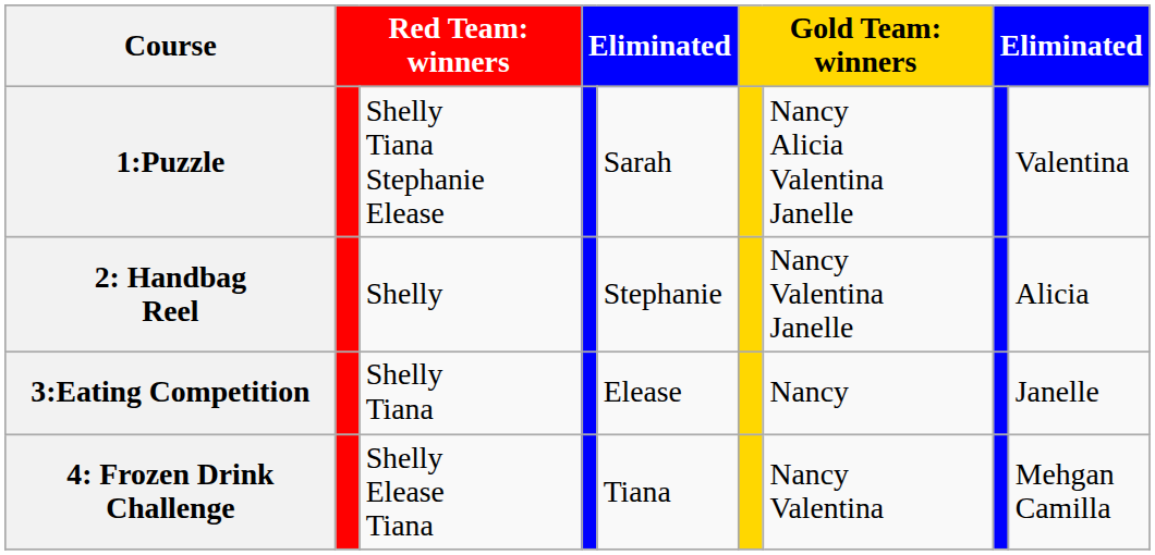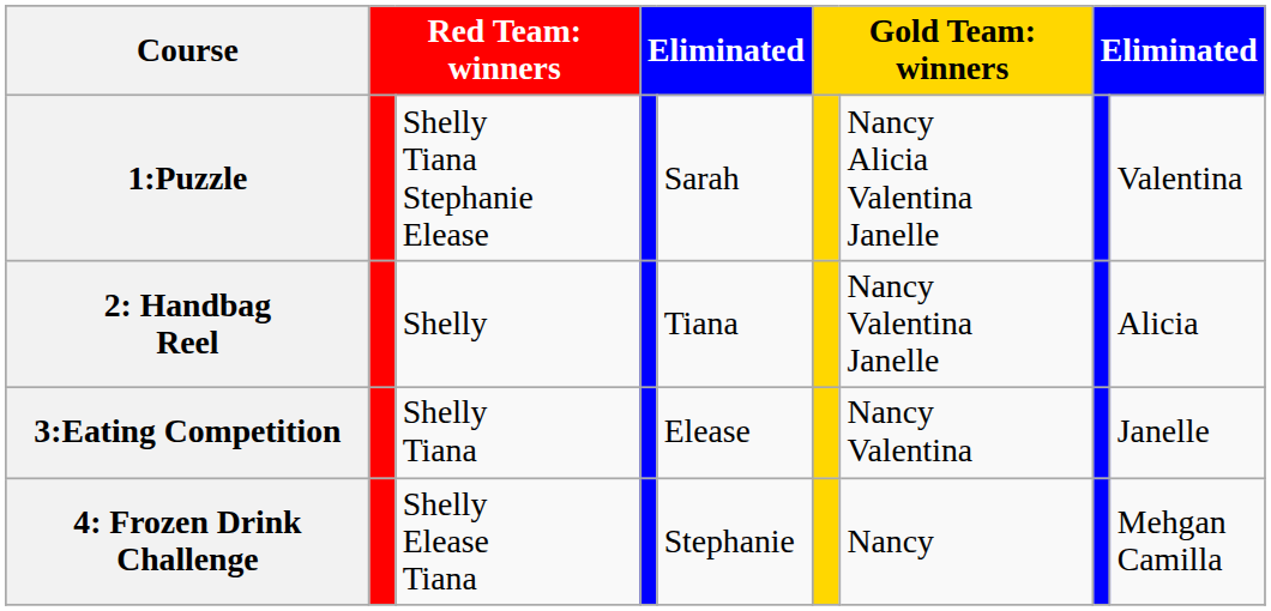 <table class="wikitable">
 <tr>
 <th>Course</th>
 <th style="background:red;color:white;" colspan="2">Red Team: winners</th>
 <th style="background:blue;color:white;" colspan="2">Eliminated</th>
 <th style="background:gold" colspan="2">Gold Team: winners</th>
 <th style="background:blue;color:white;" colspan="2">Eliminated</th>
 </tr>
 <tr>
 <th>1:Puzzle</th>
 <td bgcolor="red"></td>
 <td>Shelly<br>Tiana<br>Stephanie<br>Elease</td>
 <td bgcolor="blue"></td>
 <td>Sarah</td>
 <td bgcolor="gold"></td>
 <td>Nancy<br>Alicia<br>Valentina<br>Janelle</td>
 <td bgcolor="blue"></td>
 <td>Valentina</td>
 </tr>
 <tr>
 <th>2: Handbag<br>Reel</th>
 <td bgcolor="red"></td>
 <td>Shelly</td>
 <td bgcolor="blue"></td>
-<td>Stephanie</td>
+<td>Tiana</td>
 <td bgcolor="gold"></td>
 <td>Nancy<br>Valentina<br>Janelle</td>
 <td bgcolor="blue"></td>
 <td>Alicia</td>
 </tr>
 <tr>
 <th>3:Eating Competition</th>
 <td bgcolor="red"></td>
 <td>Shelly<br>Tiana</td>
 <td bgcolor="blue"></td>
 <td>Elease</td>
 <td bgcolor="gold"></td>
-<td>Nancy</td>
+<td>Nancy<br>Valentina</td>
 <td bgcolor="blue"></td>
 <td>Janelle</td>
 </tr>
 <tr>
 <th>4: Frozen Drink Challenge</th>
 <td bgcolor="red"></td>
 <td>Shelly<br>Elease<br>Tiana</td>
 <td bgcolor="blue"></td>
-<td>Tiana</td>
+<td>Stephanie</td>
 <td bgcolor="gold"></td>
-<td>Nancy<br>Valentina</td>
+<td>Nancy</td>
 <td bgcolor="blue"></td>
 <td>Mehgan<br>Camilla</td>
 </tr>
 </table>
